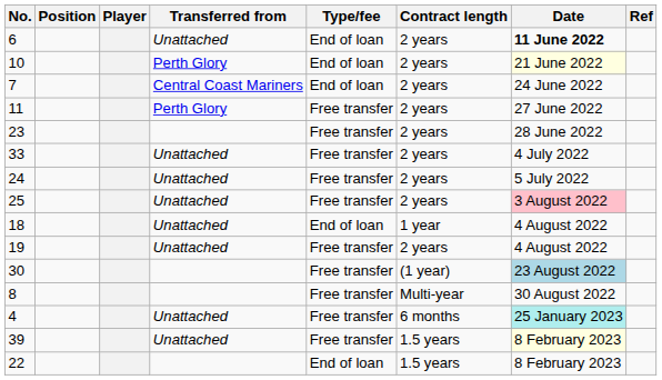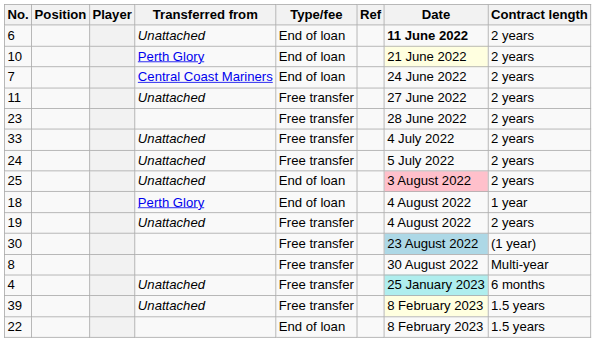 <table class="wikitable plainrowheaders sortable" style="text-align:center; text-align:left">
 <tr>
 <th scope="col">No.</th>
 <th scope="col">Position</th>
 <th scope="col">Player</th>
 <th scope="col">Transferred from</th>
 <th scope="col">Type/fee</th>
+<th scope="col" class="unsortable">Ref</th>
+<th scope="col">Date</th>
 <th scope="col">Contract length</th>
-<th scope="col">Date</th>
-<th scope="col" class="unsortable">Ref</th>
 </tr>
 <tr>
 <td>6</td>
 <td></td>
 <th scope="row"></th>
 <td><em>Unattached</em></td>
 <td>End of loan</td>
+<td></td>
+<td><strong>11 June 2022</strong></td>
 <td>2 years</td>
-<td><strong>11 June 2022</strong></td>
-<td></td>
 </tr>
 <tr>
 <td>10</td>
 <td></td>
 <th scope="row"></th>
 <td><a href='#'>Perth Glory</a></td>
 <td>End of loan</td>
+<td></td>
+<td style="background: lightyellow;">21 June 2022</td>
 <td>2 years</td>
-<td style="background: lightyellow;">21 June 2022</td>
-<td></td>
 </tr>
 <tr>
 <td>7</td>
 <td></td>
 <th scope="row"></th>
 <td><a href='#'>Central Coast Mariners</a></td>
 <td>End of loan</td>
+<td></td>
+<td>24 June 2022</td>
 <td>2 years</td>
-<td>24 June 2022</td>
-<td></td>
 </tr>
 <tr>
 <td>11</td>
 <td></td>
 <th scope="row"></th>
-<td><a href='#'>Perth Glory</a></td>
+<td><em>Unattached</em></td>
 <td>Free transfer</td>
+<td></td>
+<td>27 June 2022</td>
 <td>2 years</td>
-<td>27 June 2022</td>
-<td></td>
 </tr>
 <tr>
 <td>23</td>
 <td></td>
 <th scope="row"></th>
 <td></td>
 <td>Free transfer</td>
+<td></td>
+<td>28 June 2022</td>
 <td>2 years</td>
-<td>28 June 2022</td>
-<td></td>
 </tr>
 <tr>
 <td>33</td>
 <td></td>
 <th scope="row"></th>
 <td><em>Unattached</em></td>
 <td>Free transfer</td>
+<td></td>
+<td>4 July 2022</td>
 <td>2 years</td>
-<td>4 July 2022</td>
-<td></td>
 </tr>
 <tr>
 <td>24</td>
 <td></td>
 <th scope="row"></th>
 <td><em>Unattached</em></td>
 <td>Free transfer</td>
+<td></td>
+<td>5 July 2022</td>
 <td>2 years</td>
-<td>5 July 2022</td>
-<td></td>
 </tr>
 <tr>
 <td>25</td>
 <td></td>
 <th scope="row"></th>
 <td><em>Unattached</em></td>
-<td>Free transfer</td>
+<td>End of loan</td>
+<td></td>
+<td style="background: pink;">3 August 2022</td>
 <td>2 years</td>
-<td style="background: pink;">3 August 2022</td>
-<td></td>
 </tr>
 <tr>
 <td>18</td>
 <td></td>
 <th scope="row"></th>
-<td><em>Unattached</em></td>
+<td><a href='#'>Perth Glory</a></td>
 <td>End of loan</td>
+<td></td>
+<td>4 August 2022</td>
 <td>1 year</td>
-<td>4 August 2022</td>
-<td></td>
 </tr>
 <tr>
 <td>19</td>
 <td></td>
 <th scope="row"></th>
 <td><em>Unattached</em></td>
 <td>Free transfer</td>
+<td></td>
+<td>4 August 2022</td>
 <td>2 years</td>
-<td>4 August 2022</td>
-<td></td>
 </tr>
 <tr>
 <td>30</td>
 <td></td>
 <th scope="row"></th>
 <td></td>
 <td>Free transfer</td>
+<td></td>
+<td style="background: lightblue;">23 August 2022</td>
 <td>(1 year)</td>
-<td style="background: lightblue;">23 August 2022</td>
-<td></td>
 </tr>
 <tr>
 <td>8</td>
 <td></td>
 <th scope="row"></th>
 <td></td>
 <td>Free transfer</td>
+<td></td>
+<td>30 August 2022</td>
 <td>Multi-year</td>
-<td>30 August 2022</td>
-<td></td>
 </tr>
 <tr>
 <td>4</td>
 <td></td>
 <th scope="row"></th>
 <td><em>Unattached</em></td>
 <td>Free transfer</td>
+<td></td>
+<td style="background: paleturquoise;">25 January 2023</td>
 <td>6 months</td>
-<td style="background: paleturquoise;">25 January 2023</td>
-<td></td>
 </tr>
 <tr>
 <td>39</td>
 <td></td>
 <th scope="row"></th>
 <td><em>Unattached</em></td>
 <td>Free transfer</td>
+<td></td>
+<td style="background: lightyellow;">8 February 2023</td>
 <td>1.5 years</td>
-<td style="background: lightyellow;">8 February 2023</td>
-<td></td>
 </tr>
 <tr>
 <td>22</td>
 <td></td>
 <th scope="row"></th>
 <td></td>
 <td>End of loan</td>
+<td></td>
+<td>8 February 2023</td>
 <td>1.5 years</td>
-<td>8 February 2023</td>
-<td></td>
 </tr>
 </table>
